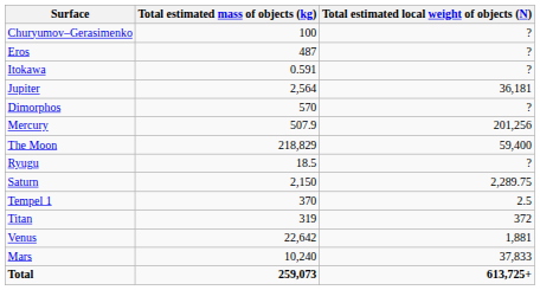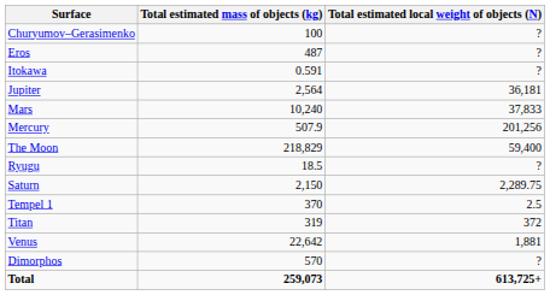 <table class="wikitable sortable">
 <tr>
 <th align=left>Surface</th>
 <th align=right>Total estimated <a href='#'>mass</a> of objects (<a href='#'>kg</a>)</th>
 <th align=right>Total estimated local <a href='#'>weight</a> of objects (<a href='#'>N</a>)</th>
 </tr>
 <tr>
 <td><a href='#'>Churyumov–Gerasimenko</a></td>
 <td align=right>100</td>
 <td align=right>?</td>
 </tr>
 <tr>
 <td><a href='#'>Eros</a></td>
 <td align=right>487</td>
 <td align=right>?</td>
 </tr>
 <tr>
 <td><a href='#'>Itokawa</a></td>
 <td align=right>0.591</td>
 <td align=right>?</td>
 </tr>
 <tr>
 <td><a href='#'>Jupiter</a></td>
 <td align=right>2,564</td>
 <td align=right>36,181</td>
 </tr>
 <tr>
-<td><a href='#'>Dimorphos</a></td>
-<td align=right>570</td>
-<td align=right>?</td>
+<td><a href='#'>Mars</a></td>
+<td align=right>10,240</td>
+<td align=right>37,833</td>
 </tr>
 <tr>
 <td><a href='#'>Mercury</a></td>
 <td align=right>507.9</td>
 <td align=right>201,256</td>
 </tr>
 <tr>
 <td><a href='#'>The Moon</a></td>
 <td align=right>218,829</td>
 <td align=right>59,400</td>
 </tr>
 <tr>
 <td><a href='#'>Ryugu</a></td>
 <td align=right>18.5</td>
 <td align=right>?</td>
 </tr>
 <tr>
 <td><a href='#'>Saturn</a></td>
 <td align=right>2,150</td>
 <td align=right>2,289.75</td>
 </tr>
 <tr>
 <td><a href='#'>Tempel 1</a></td>
 <td align=right>370</td>
 <td align=right>2.5</td>
 </tr>
 <tr>
 <td><a href='#'>Titan</a></td>
 <td align=right>319</td>
 <td align=right>372</td>
 </tr>
 <tr>
 <td><a href='#'>Venus</a></td>
 <td align=right>22,642</td>
 <td align=right>1,881</td>
 </tr>
 <tr>
-<td><a href='#'>Mars</a></td>
-<td align=right>10,240</td>
-<td align=right>37,833</td>
+<td><a href='#'>Dimorphos</a></td>
+<td align=right>570</td>
+<td align=right>?</td>
 </tr>
 <tr>
 <td><strong>Total</strong></td>
 <td align=right><strong>259,073</strong></td>
 <td align=right><strong>613,725+</strong></td>
 </tr>
 </table>
